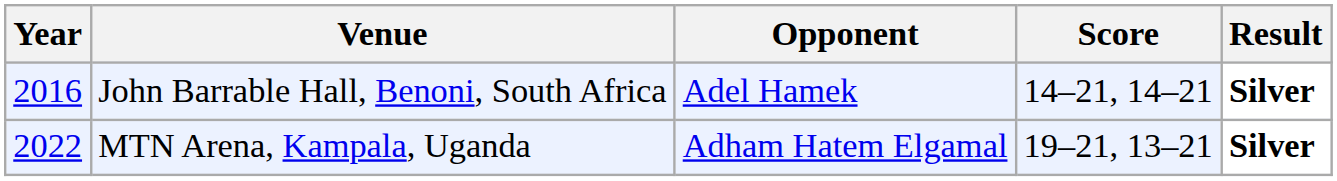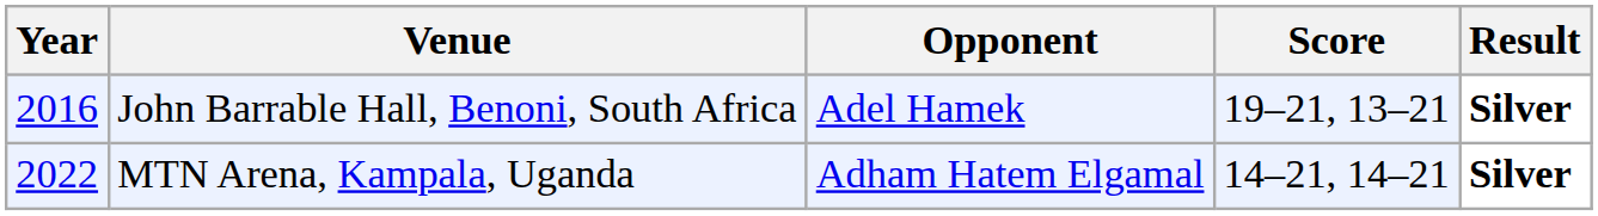 <table class="sortable wikitable" style="font-size: 90%;">
 <tr>
 <th>Year</th>
 <th>Venue</th>
 <th>Opponent</th>
 <th>Score</th>
 <th>Result</th>
 </tr>
 <tr style="background:#ECF2FF">
 <td align="center"><a href='#'>2016</a></td>
 <td align="left">John Barrable Hall, <a href='#'>Benoni</a>, South Africa</td>
 <td align="left"> <a href='#'>Adel Hamek</a></td>
-<td align="left">14–21, 14–21</td>
+<td align="left">19–21, 13–21</td>
 <td style="text-align:left; background:white"> <strong>Silver</strong></td>
 </tr>
 <tr style="background:#ECF2FF">
 <td align="center"><a href='#'>2022</a></td>
 <td align="left">MTN Arena, <a href='#'>Kampala</a>, Uganda</td>
 <td align="left"> <a href='#'>Adham Hatem Elgamal</a></td>
-<td align="left">19–21, 13–21</td>
+<td align="left">14–21, 14–21</td>
 <td style="text-align:left; background:white"> <strong>Silver</strong></td>
 </tr>
 </table>
